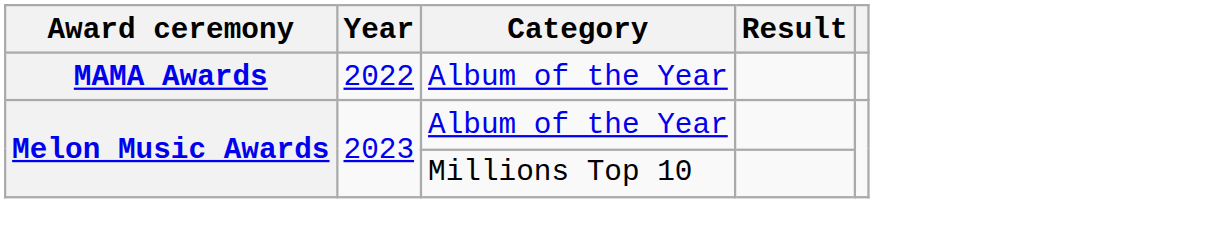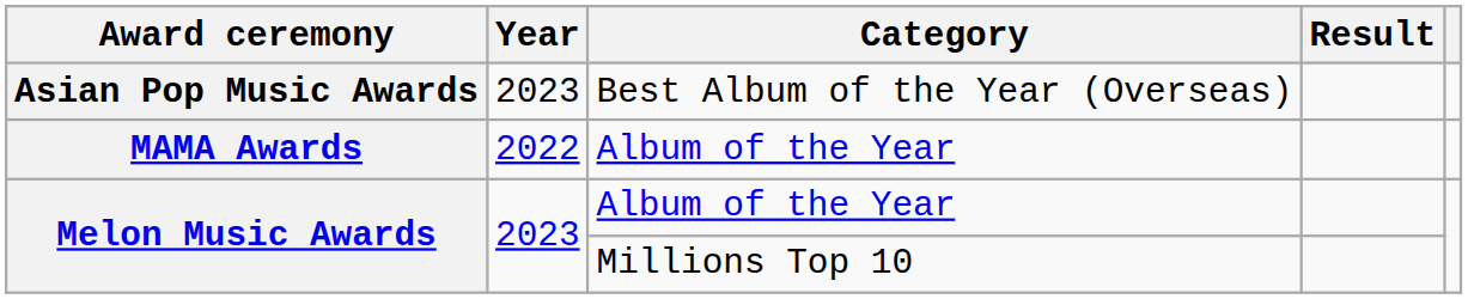 <table class="wikitable plainrowheaders sortable" style="text-align:center">
 <tr>
 <th scope="col">Award ceremony</th>
 <th scope="col">Year</th>
 <th scope="col">Category</th>
 <th scope="col">Result</th>
 <th scope="col" class="unsortable"></th>
+</tr>
+<tr>
+<th scope="row">Asian Pop Music Awards</th>
+<td>2023</td>
+<td>Best Album of the Year (Overseas)</td>
+<td></td>
+<td></td>
 </tr>
 <tr>
 <th scope="row"><a href='#'>MAMA Awards</a></th>
 <td><a href='#'>2022</a></td>
 <td style="text-align:left"><a href='#'>Album of the Year</a></td>
 <td></td>
 <td></td>
 </tr>
 <tr>
 <th scope="row" rowspan="2"><a href='#'>Melon Music Awards</a></th>
 <td rowspan="2"><a href='#'>2023</a></td>
 <td style="text-align:left"><a href='#'>Album of the Year</a></td>
 <td></td>
 <td rowspan="2"></td>
 </tr>
 <tr>
 <td style="text-align:left">Millions Top 10</td>
 <td></td>
 </tr>
 </table>
